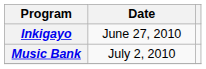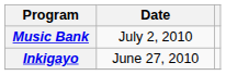 <table class="wikitable plainrowheaders" style="text-align:center">
 <tr>
 <th width="100">Program</th>
 <th width="130">Date</th>
 <th></th>
 </tr>
 <tr>
+<th scope="row"><em><a href='#'>Music Bank</a></em></th>
+<td>July 2, 2010</td>
+<td></td>
+</tr>
+<tr>
 <th scope="row"><em><a href='#'>Inkigayo</a></em></th>
 <td>June 27, 2010</td>
 <td></td>
 </tr>
 <tr>
-<th scope="row"><em><a href='#'>Music Bank</a></em></th>
-<td>July 2, 2010</td>
-<td></td>
-</tr>
-<tr>
 </tr>
 </table>
